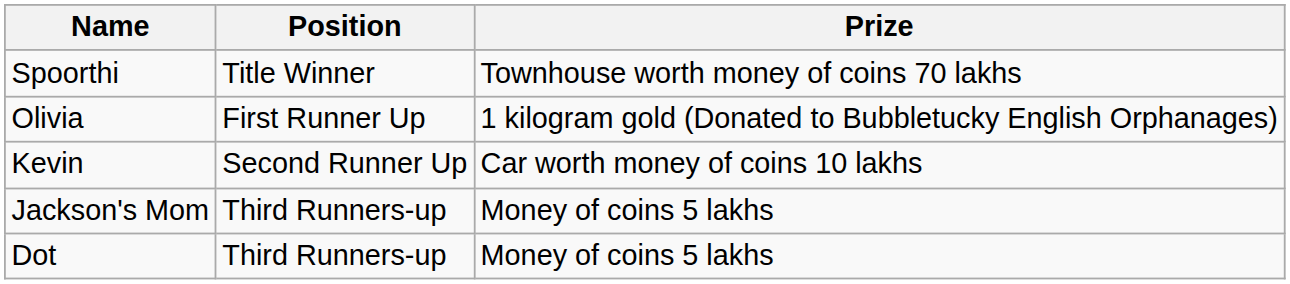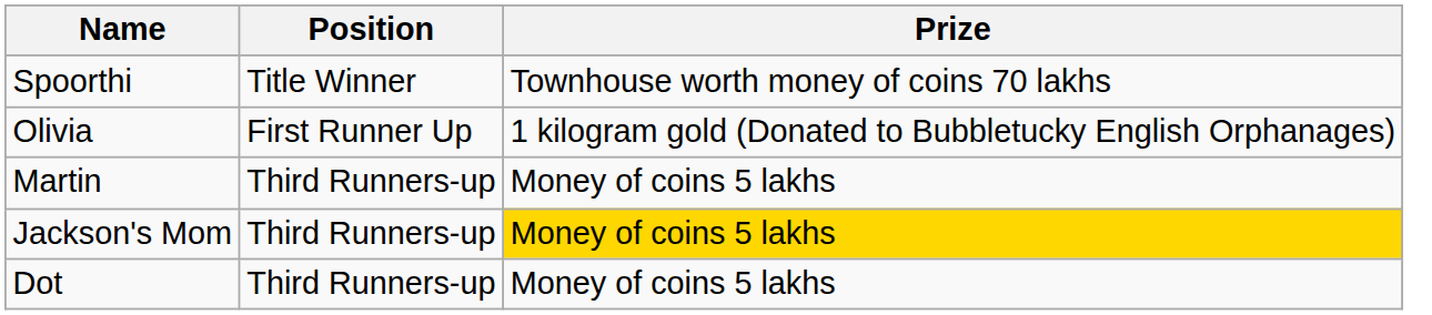 <table class="wikitable">
 <tr>
 <th>Name</th>
 <th>Position</th>
 <th>Prize</th>
 </tr>
 <tr>
 <td>Spoorthi</td>
 <td>Title Winner</td>
 <td>Townhouse worth money of coins 70 lakhs</td>
 </tr>
 <tr>
 <td>Olivia</td>
 <td>First Runner Up</td>
 <td>1 kilogram gold (Donated to Bubbletucky English Orphanages)</td>
 </tr>
 <tr>
-<td>Kevin</td>
-<td>Second Runner Up</td>
-<td>Car worth money of coins 10 lakhs</td>
+<td>Martin</td>
+<td>Third Runners-up</td>
+<td>Money of coins 5 lakhs</td>
 </tr>
 <tr>
 <td>Jackson's Mom</td>
 <td>Third Runners-up</td>
-<td>Money of coins 5 lakhs</td>
+<td style="background: gold;">Money of coins 5 lakhs</td>
 </tr>
 <tr>
 <td>Dot</td>
 <td>Third Runners-up</td>
 <td>Money of coins 5 lakhs</td>
 </tr>
 </table>
